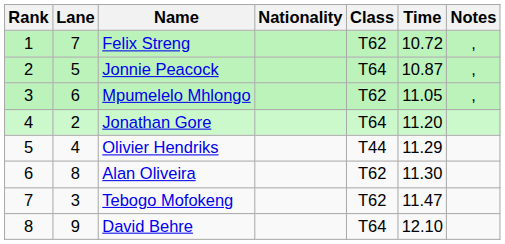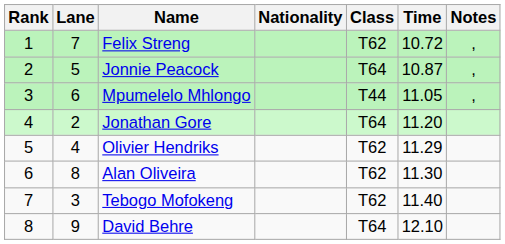 <table class="wikitable sortable" style="text-align:center">
 <tr>
 <th>Rank</th>
 <th>Lane</th>
 <th>Name</th>
 <th>Nationality</th>
 <th>Class</th>
 <th>Time</th>
 <th>Notes</th>
 </tr>
 <tr bgcolor=bbf3bb>
 <td>1</td>
 <td>7</td>
 <td align="left"><a href='#'>Felix Streng</a></td>
 <td align="left"></td>
 <td>T62</td>
 <td>10.72</td>
 <td>, </td>
 </tr>
 <tr bgcolor=bbf3bb>
 <td>2</td>
 <td>5</td>
 <td align="left"><a href='#'>Jonnie Peacock</a></td>
 <td align="left"></td>
 <td>T64</td>
 <td>10.87</td>
 <td>, </td>
 </tr>
 <tr bgcolor=bbf3bb>
 <td>3</td>
 <td>6</td>
 <td align="left"><a href='#'>Mpumelelo Mhlongo</a></td>
 <td align="left"></td>
-<td>T62</td>
+<td>T44</td>
 <td>11.05</td>
 <td>, </td>
 </tr>
 <tr bgcolor=ccf9cc>
 <td>4</td>
 <td>2</td>
 <td align="left"><a href='#'>Jonathan Gore</a></td>
 <td align="left"></td>
 <td>T64</td>
 <td>11.20</td>
 <td></td>
 </tr>
 <tr>
 <td>5</td>
 <td>4</td>
 <td align="left"><a href='#'>Olivier Hendriks</a></td>
 <td align="left"></td>
-<td>T44</td>
+<td>T62</td>
 <td>11.29</td>
 <td></td>
 </tr>
 <tr>
 <td>6</td>
 <td>8</td>
 <td align="left"><a href='#'>Alan Oliveira</a></td>
 <td align="left"></td>
 <td>T62</td>
 <td>11.30</td>
 <td></td>
 </tr>
 <tr>
 <td>7</td>
 <td>3</td>
 <td align="left"><a href='#'>Tebogo Mofokeng</a></td>
 <td align="left"></td>
 <td>T62</td>
-<td>11.47</td>
+<td>11.40</td>
 <td></td>
 </tr>
 <tr>
 <td>8</td>
 <td>9</td>
 <td align="left"><a href='#'>David Behre</a></td>
 <td align="left"></td>
 <td>T64</td>
 <td>12.10</td>
 <td></td>
 </tr>
 </table>
